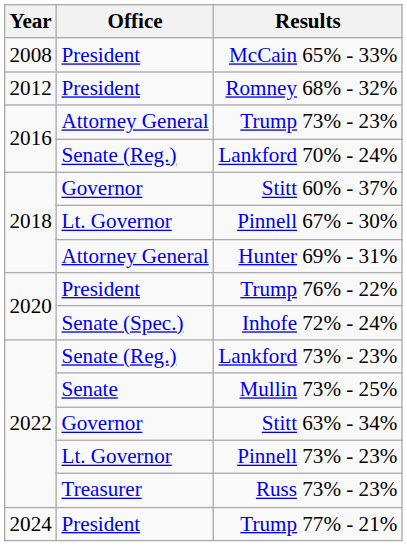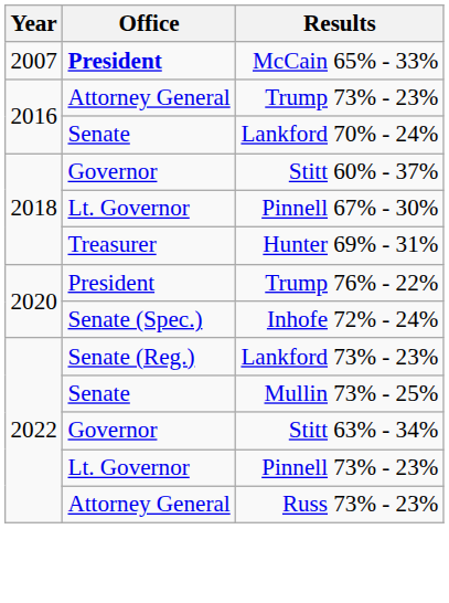 <table class=wikitable>
 <tr>
 <th>Year</th>
 <th>Office</th>
 <th>Results</th>
 </tr>
 <tr>
-<td>2008</td>
-<td><a href='#'>President</a></td>
+<td>2007</td>
+<td><strong><a href='#'>President</a></strong></td>
 <td align="right" ><a href='#'>McCain</a> 65% - 33%</td>
-</tr>
-<tr>
-<td>2012</td>
-<td><a href='#'>President</a></td>
-<td align="right" ><a href='#'>Romney</a> 68% - 32%</td>
 </tr>
 <tr>
 <td rowspan=2>2016</td>
 <td><a href='#'>Attorney General</a></td>
 <td align="right" ><a href='#'>Trump</a> 73% - 23%</td>
 </tr>
 <tr>
-<td><a href='#'>Senate (Reg.)</a></td>
+<td><a href='#'>Senate</a></td>
 <td align="right" ><a href='#'>Lankford</a> 70% - 24%</td>
 </tr>
 <tr>
 <td rowspan=3>2018</td>
 <td><a href='#'>Governor</a></td>
 <td align="right" ><a href='#'>Stitt</a> 60% - 37%</td>
 </tr>
 <tr>
 <td><a href='#'>Lt. Governor</a></td>
 <td align="right" ><a href='#'>Pinnell</a> 67% - 30%</td>
 </tr>
 <tr>
-<td><a href='#'>Attorney General</a></td>
+<td><a href='#'>Treasurer</a></td>
 <td align="right" ><a href='#'>Hunter</a> 69% - 31%</td>
 </tr>
 <tr>
 <td rowspan=2>2020</td>
 <td><a href='#'>President</a></td>
 <td align="right" ><a href='#'>Trump</a> 76% - 22%</td>
 </tr>
 <tr>
 <td><a href='#'>Senate (Spec.)</a></td>
 <td align="right" ><a href='#'>Inhofe</a> 72% - 24%</td>
 </tr>
 <tr>
 <td rowspan=5>2022</td>
 <td><a href='#'>Senate (Reg.)</a></td>
 <td align="right" ><a href='#'>Lankford</a> 73% - 23%</td>
 </tr>
 <tr>
 <td><a href='#'>Senate</a></td>
 <td align="right" ><a href='#'>Mullin</a> 73% - 25%</td>
 </tr>
 <tr>
 <td><a href='#'>Governor</a></td>
 <td align="right" ><a href='#'>Stitt</a> 63% - 34%</td>
 </tr>
 <tr>
 <td><a href='#'>Lt. Governor</a></td>
 <td align="right" ><a href='#'>Pinnell</a> 73% - 23%</td>
 </tr>
 <tr>
-<td><a href='#'>Treasurer</a></td>
+<td><a href='#'>Attorney General</a></td>
 <td align="right" ><a href='#'>Russ</a> 73% - 23%</td>
 </tr>
-<tr>
-<td>2024</td>
-<td><a href='#'>President</a></td>
-<td align="right" ><a href='#'>Trump</a> 77% - 21%</td>
-</tr>
 </table>
